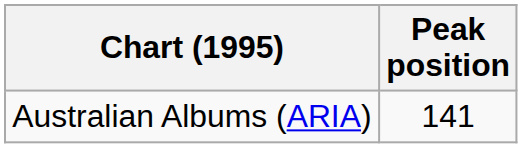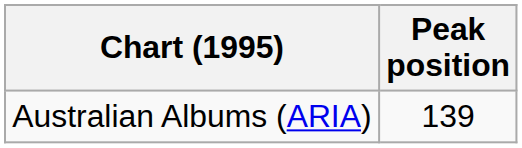 <table class="wikitable">
 <tr>
 <th>Chart (1995)</th>
 <th>Peak<br>position</th>
 </tr>
 <tr>
 <td>Australian Albums (<a href='#'>ARIA</a>)</td>
-<td style="text-align:center;">141</td>
+<td style="text-align:center;">139</td>
 </tr>
 </table>
